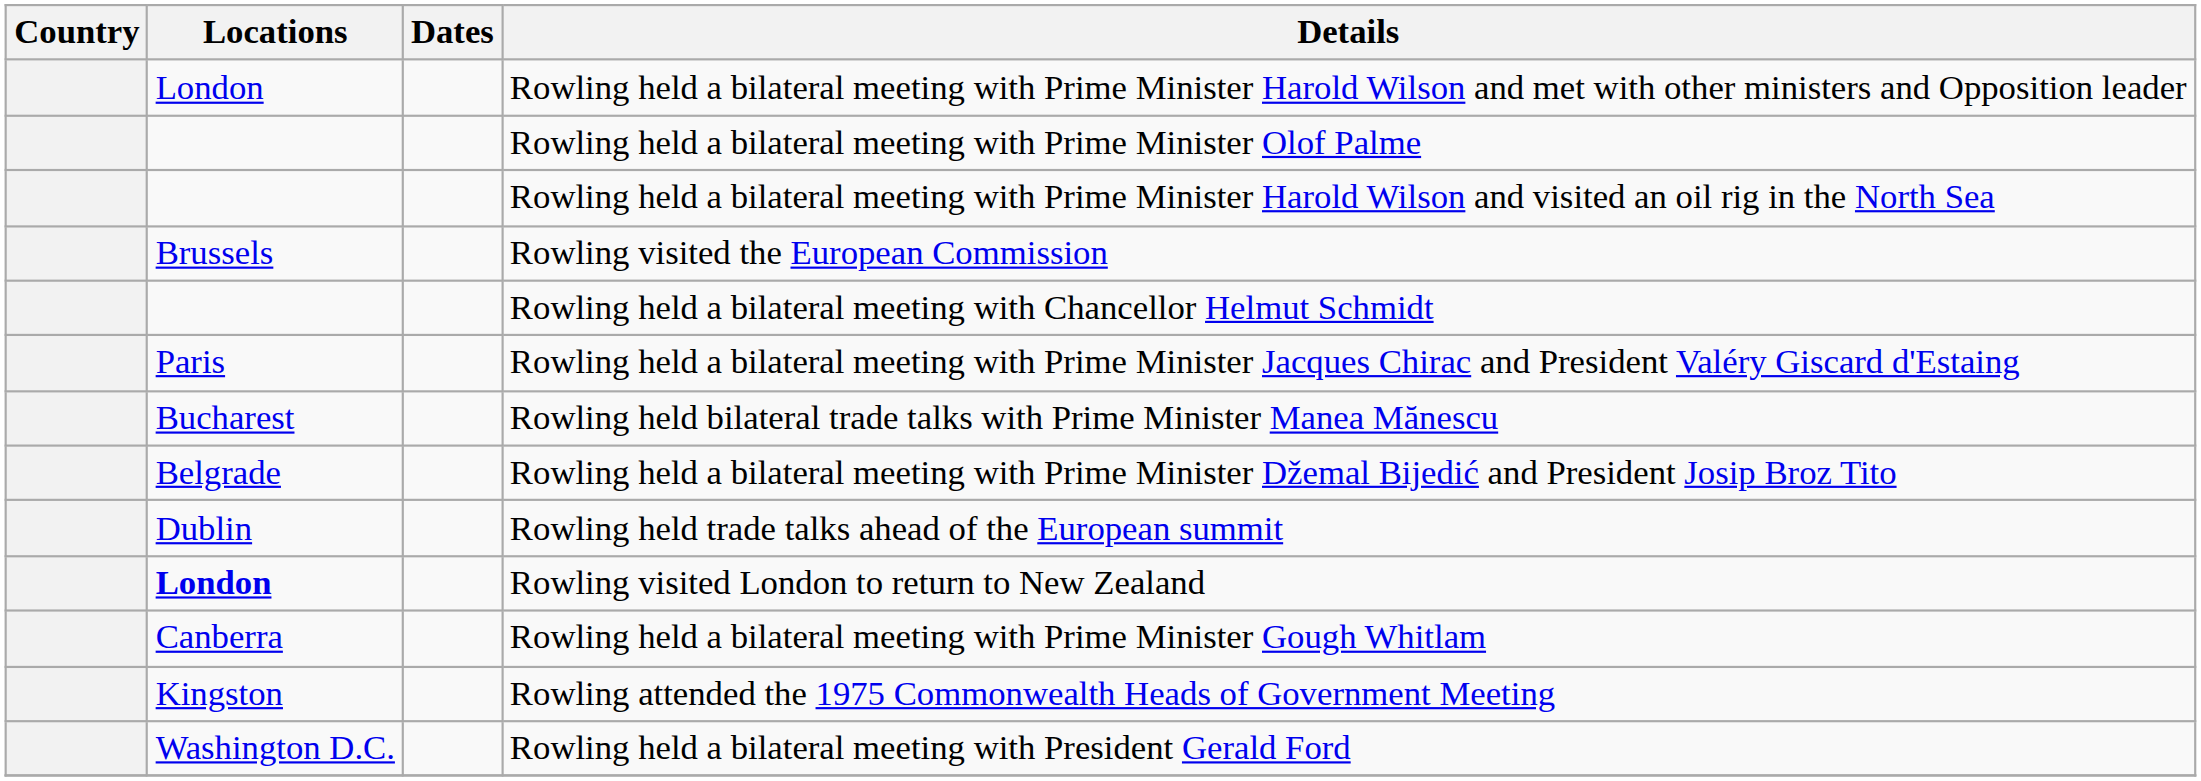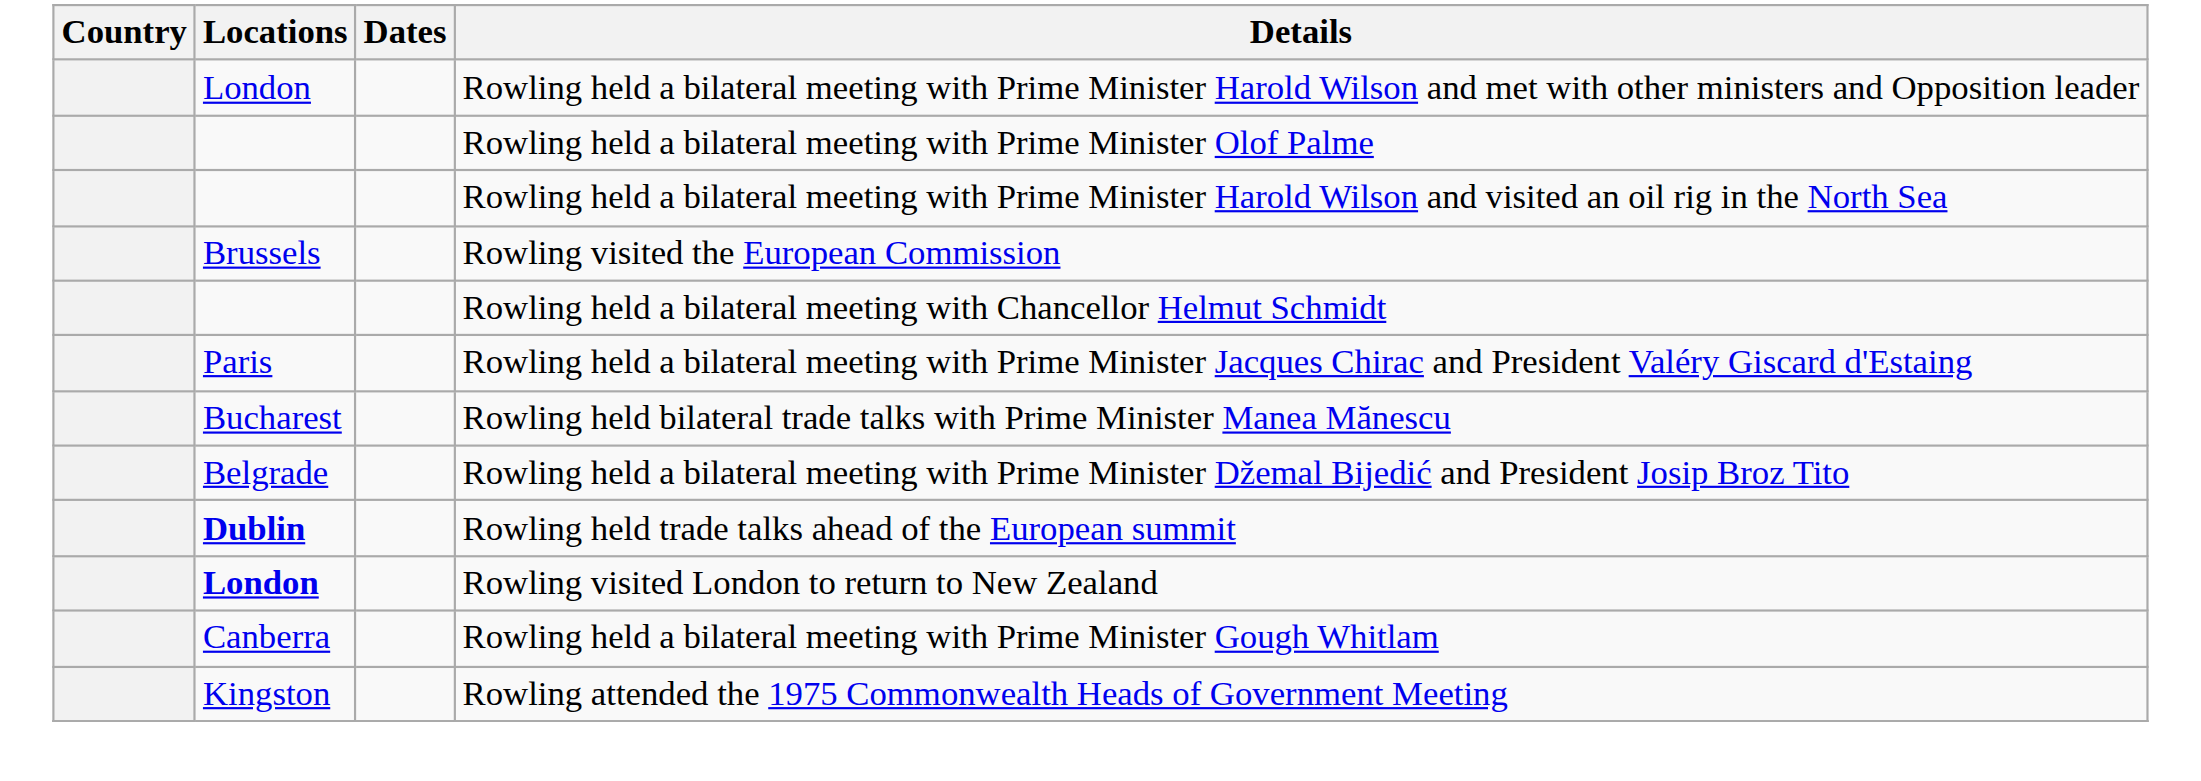 <table class="wikitable sortable" border="1" style="margin: 1em auto 1em auto">
 <tr>
 <th>Country</th>
 <th>Locations</th>
 <th>Dates</th>
 <th class="unsortable">Details</th>
 </tr>
 <tr>
 <th scope="row"></th>
 <td><a href='#'>London</a></td>
 <td></td>
 <td>Rowling held a bilateral meeting with Prime Minister <a href='#'>Harold Wilson</a> and met with other ministers and Opposition leader</td>
 </tr>
 <tr>
 <th scope="row"></th>
 <td></td>
 <td></td>
 <td>Rowling held a bilateral meeting with Prime Minister <a href='#'>Olof Palme</a></td>
 </tr>
 <tr>
 <th scope="row"></th>
 <td></td>
 <td></td>
 <td>Rowling held a bilateral meeting with Prime Minister <a href='#'>Harold Wilson</a> and visited an oil rig in the <a href='#'>North Sea</a></td>
 </tr>
 <tr>
 <th scope="row"></th>
 <td><a href='#'>Brussels</a></td>
 <td></td>
 <td>Rowling visited the <a href='#'>European Commission</a></td>
 </tr>
 <tr>
 <th scope="row"></th>
 <td></td>
 <td></td>
 <td>Rowling held a bilateral meeting with Chancellor <a href='#'>Helmut Schmidt</a></td>
 </tr>
 <tr>
 <th scope="row"></th>
 <td><a href='#'>Paris</a></td>
 <td></td>
 <td>Rowling held a bilateral meeting with Prime Minister <a href='#'>Jacques Chirac</a> and President <a href='#'>Valéry Giscard d'Estaing</a></td>
 </tr>
 <tr>
 <th scope="row"></th>
 <td><a href='#'>Bucharest</a></td>
 <td></td>
 <td>Rowling held bilateral trade talks with Prime Minister <a href='#'>Manea Mănescu</a></td>
 </tr>
 <tr>
 <th scope="row"></th>
 <td><a href='#'>Belgrade</a></td>
 <td></td>
 <td>Rowling held a bilateral meeting with Prime Minister <a href='#'>Džemal Bijedić</a> and President <a href='#'>Josip Broz Tito</a></td>
 </tr>
 <tr>
 <th scope="row"></th>
-<td><a href='#'>Dublin</a></td>
+<td><strong><a href='#'>Dublin</a></strong></td>
 <td></td>
 <td>Rowling held trade talks ahead of the <a href='#'>European summit</a></td>
 </tr>
 <tr>
 <th scope="row"></th>
 <td><strong><a href='#'>London</a></strong></td>
 <td></td>
 <td>Rowling visited London to return to New Zealand</td>
 </tr>
 <tr>
 <th scope="row"></th>
 <td><a href='#'>Canberra</a></td>
 <td></td>
 <td>Rowling held a bilateral meeting with Prime Minister <a href='#'>Gough Whitlam</a></td>
 </tr>
 <tr>
 <th scope="row"></th>
 <td><a href='#'>Kingston</a></td>
 <td></td>
 <td>Rowling attended the <a href='#'>1975 Commonwealth Heads of Government Meeting</a></td>
 </tr>
 <tr>
-<th scope="row"></th>
-<td><a href='#'>Washington D.C.</a></td>
-<td></td>
-<td>Rowling held a bilateral meeting with President <a href='#'>Gerald Ford</a></td>
-</tr>
-<tr>
 </tr>
 </table>
